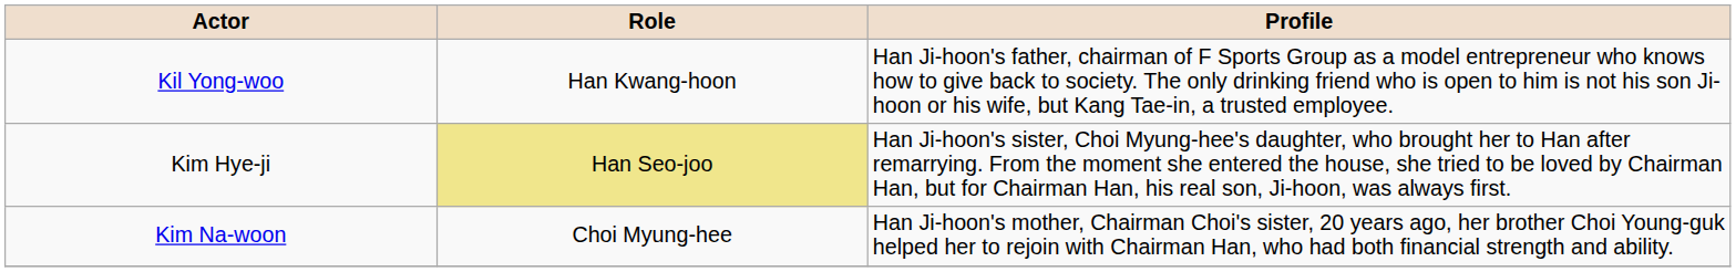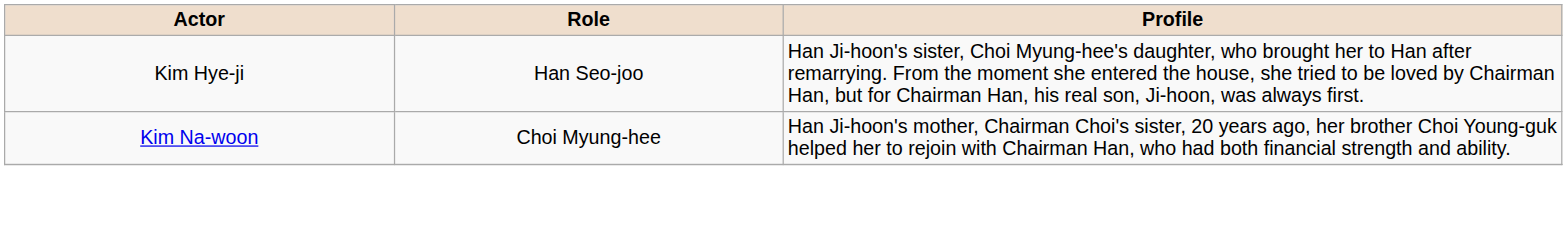 <table class="wikitable" width="80%" style="text-align:center">
 <tr style="background:#EFDECD; color:black" align=center>
 <td width="25%"><strong>Actor</strong></td>
 <td width="25%"><strong>Role</strong></td>
 <td><strong>Profile</strong></td>
 </tr>
 <tr>
-<td><a href='#'>Kil Yong-woo</a></td>
-<td>Han Kwang-hoon</td>
-<td align=left>Han Ji-hoon's father, chairman of F Sports Group as a model entrepreneur who knows how to give back to society. The only drinking friend who is open to him is not his son Ji-hoon or his wife, but Kang Tae-in, a trusted employee.</td>
-</tr>
-<tr>
 <td>Kim Hye-ji</td>
-<td style="background: khaki;">Han Seo-joo</td>
+<td>Han Seo-joo</td>
 <td align=left>Han Ji-hoon's sister, Choi Myung-hee's daughter, who brought her to Han after remarrying. From the moment she entered the house, she tried to be loved by Chairman Han, but for Chairman Han, his real son, Ji-hoon, was always first.</td>
 </tr>
 <tr>
 <td><a href='#'>Kim Na-woon</a></td>
 <td>Choi Myung-hee</td>
 <td align=left>Han Ji-hoon's mother,  Chairman Choi's sister, 20 years ago, her brother Choi Young-guk helped her to rejoin with Chairman Han, who had both financial strength and ability.</td>
 </tr>
 <tr>
 </tr>
 </table>
